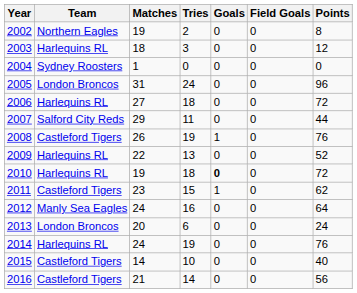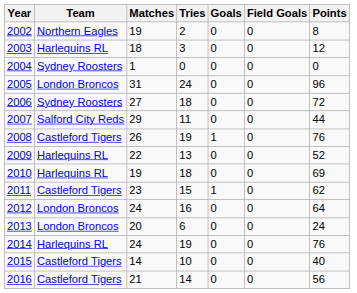 <table class="wikitable">
 <tr>
 <th>Year</th>
 <th>Team</th>
 <th>Matches</th>
 <th>Tries</th>
 <th>Goals</th>
 <th>Field Goals</th>
 <th>Points</th>
 </tr>
 <tr>
 <td><a href='#'>2002</a></td>
 <td> <a href='#'>Northern Eagles</a></td>
 <td>19</td>
 <td>2</td>
 <td>0</td>
 <td>0</td>
 <td>8</td>
 </tr>
 <tr>
 <td><a href='#'>2003</a></td>
 <td> <a href='#'>Harlequins RL</a></td>
 <td>18</td>
 <td>3</td>
 <td>0</td>
 <td>0</td>
 <td>12</td>
 </tr>
 <tr>
 <td><a href='#'>2004</a></td>
 <td> <a href='#'>Sydney Roosters</a></td>
 <td>1</td>
 <td>0</td>
 <td>0</td>
 <td>0</td>
 <td>0</td>
 </tr>
 <tr>
 <td><a href='#'>2005</a></td>
 <td><a href='#'>London Broncos</a></td>
 <td>31</td>
 <td>24</td>
 <td>0</td>
 <td>0</td>
 <td>96</td>
 </tr>
 <tr>
 <td><a href='#'>2006</a></td>
-<td> <a href='#'>Harlequins RL</a></td>
+<td> <a href='#'>Sydney Roosters</a></td>
 <td>27</td>
 <td>18</td>
 <td>0</td>
 <td>0</td>
 <td>72</td>
 </tr>
 <tr>
 <td><a href='#'>2007</a></td>
 <td> <a href='#'>Salford City Reds</a></td>
 <td>29</td>
 <td>11</td>
 <td>0</td>
 <td>0</td>
 <td>44</td>
 </tr>
 <tr>
 <td><a href='#'>2008</a></td>
 <td> <a href='#'>Castleford Tigers</a></td>
 <td>26</td>
 <td>19</td>
 <td>1</td>
 <td>0</td>
 <td>76</td>
 </tr>
 <tr>
 <td><a href='#'>2009</a></td>
 <td> <a href='#'>Harlequins RL</a></td>
 <td>22</td>
 <td>13</td>
 <td>0</td>
 <td>0</td>
 <td>52</td>
 </tr>
 <tr>
 <td><a href='#'>2010</a></td>
 <td> <a href='#'>Harlequins RL</a></td>
 <td>19</td>
 <td>18</td>
-<td><strong>0</strong></td>
 <td>0</td>
-<td>72</td>
+<td>0</td>
+<td>69</td>
 </tr>
 <tr>
 <td><a href='#'>2011</a></td>
 <td> <a href='#'>Castleford Tigers</a></td>
 <td>23</td>
 <td>15</td>
 <td>1</td>
 <td>0</td>
 <td>62</td>
 </tr>
 <tr>
 <td><a href='#'>2012</a></td>
-<td> <a href='#'>Manly Sea Eagles</a></td>
+<td> <a href='#'>London Broncos</a></td>
 <td>24</td>
 <td>16</td>
 <td>0</td>
 <td>0</td>
 <td>64</td>
 </tr>
 <tr>
 <td><a href='#'>2013</a></td>
 <td> <a href='#'>London Broncos</a></td>
 <td>20</td>
 <td>6</td>
 <td>0</td>
 <td>0</td>
 <td>24</td>
 </tr>
 <tr>
 <td><a href='#'>2014</a></td>
 <td> <a href='#'>Harlequins RL</a></td>
 <td>24</td>
 <td>19</td>
 <td>0</td>
 <td>0</td>
 <td>76</td>
 </tr>
 <tr>
 <td><a href='#'>2015</a></td>
 <td> <a href='#'>Castleford Tigers</a></td>
 <td>14</td>
 <td>10</td>
 <td>0</td>
 <td>0</td>
 <td>40</td>
 </tr>
 <tr>
 <td><a href='#'>2016</a></td>
 <td> <a href='#'>Castleford Tigers</a></td>
 <td>21</td>
 <td>14</td>
 <td>0</td>
 <td>0</td>
 <td>56</td>
 </tr>
 </table>
